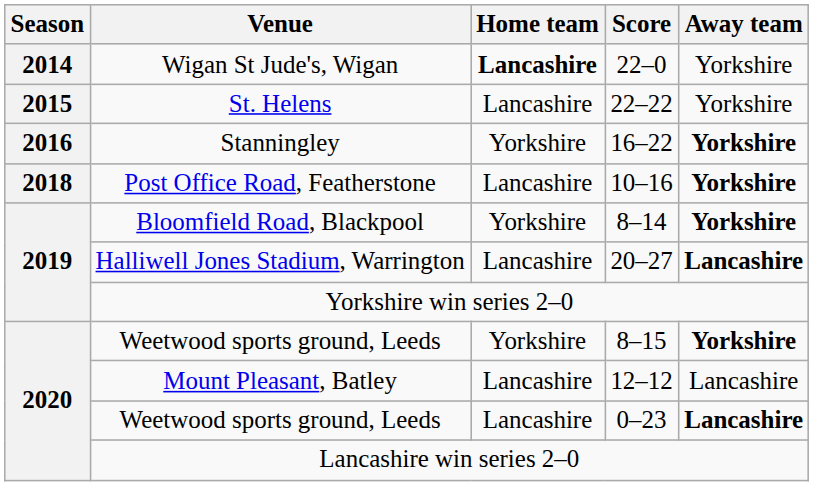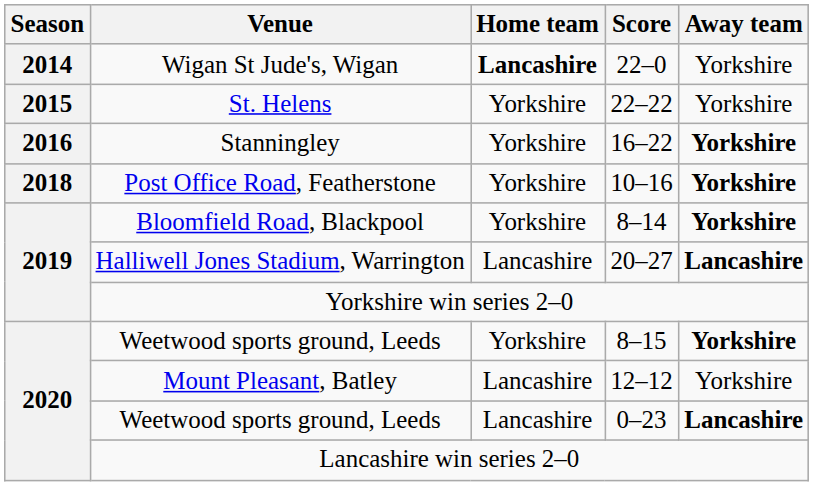 <table class="wikitable sortable plainrowheaders" style="text-align: center">
 <tr>
 <th scope="col" data-sort-type=number>Season</th>
 <th scope="col">Venue</th>
 <th scope="col">Home team</th>
 <th scope="col">Score</th>
 <th scope="col">Away team</th>
 </tr>
 <tr>
 <th scope="row"  style="text-align: center;">2014</th>
 <td>Wigan St Jude's, Wigan</td>
 <td><strong>Lancashire</strong></td>
 <td>22–0</td>
 <td>Yorkshire</td>
 </tr>
 <tr>
 <th scope="row"  style="text-align: center;">2015</th>
 <td><a href='#'>St. Helens</a></td>
-<td>Lancashire</td>
+<td>Yorkshire</td>
 <td>22–22</td>
 <td>Yorkshire</td>
 </tr>
 <tr>
 <th scope="row"  style="text-align: center;">2016</th>
 <td>Stanningley</td>
 <td>Yorkshire</td>
 <td>16–22</td>
 <td><strong>Yorkshire</strong></td>
 </tr>
 <tr>
 <th scope="row"  style="text-align: center;">2018</th>
 <td><a href='#'>Post Office Road</a>, Featherstone</td>
-<td>Lancashire</td>
+<td>Yorkshire</td>
 <td>10–16</td>
 <td><strong>Yorkshire</strong></td>
 </tr>
 <tr>
 <th scope="row"  style="text-align: center;" rowspan=3>2019</th>
 <td><a href='#'>Bloomfield Road</a>, Blackpool</td>
 <td>Yorkshire</td>
 <td>8–14</td>
 <td><strong>Yorkshire</strong></td>
 </tr>
 <tr>
 <td><a href='#'>Halliwell Jones Stadium</a>, Warrington</td>
 <td>Lancashire</td>
 <td>20–27</td>
 <td><strong>Lancashire</strong></td>
 </tr>
 <tr>
 <td colspan=4>Yorkshire win series 2–0</td>
 </tr>
 <tr>
 <th scope="row"  style="text-align: center;" rowspan=4>2020</th>
 <td>Weetwood sports ground, Leeds</td>
 <td>Yorkshire</td>
 <td>8–15</td>
 <td><strong>Yorkshire</strong></td>
 </tr>
 <tr>
 <td><a href='#'>Mount Pleasant</a>, Batley</td>
 <td>Lancashire</td>
 <td>12–12</td>
-<td>Lancashire</td>
+<td>Yorkshire</td>
 </tr>
 <tr>
 <td>Weetwood sports ground, Leeds</td>
 <td>Lancashire</td>
 <td>0–23</td>
 <td><strong>Lancashire</strong></td>
 </tr>
 <tr>
 <td colspan=4>Lancashire win series 2–0</td>
 </tr>
 </table>
